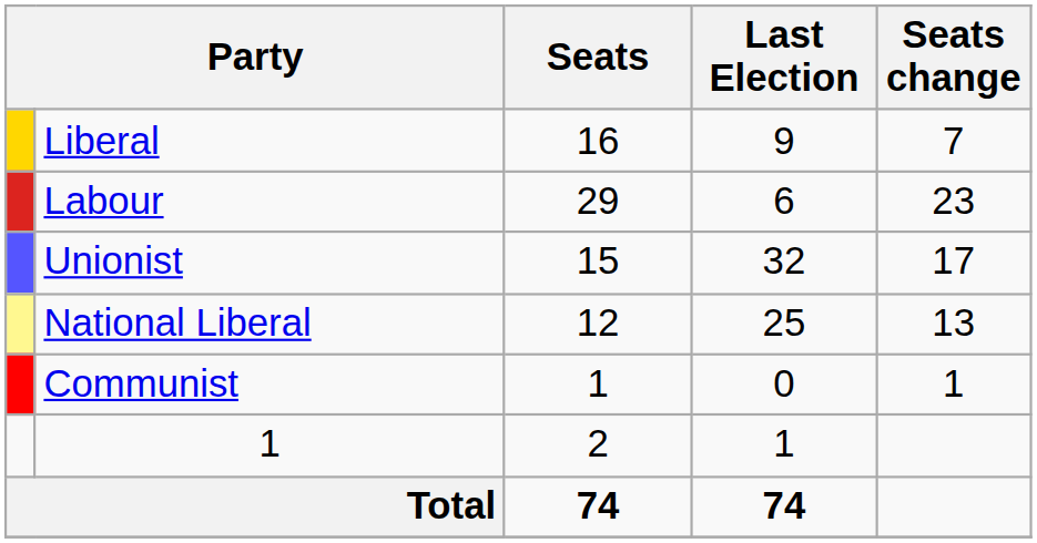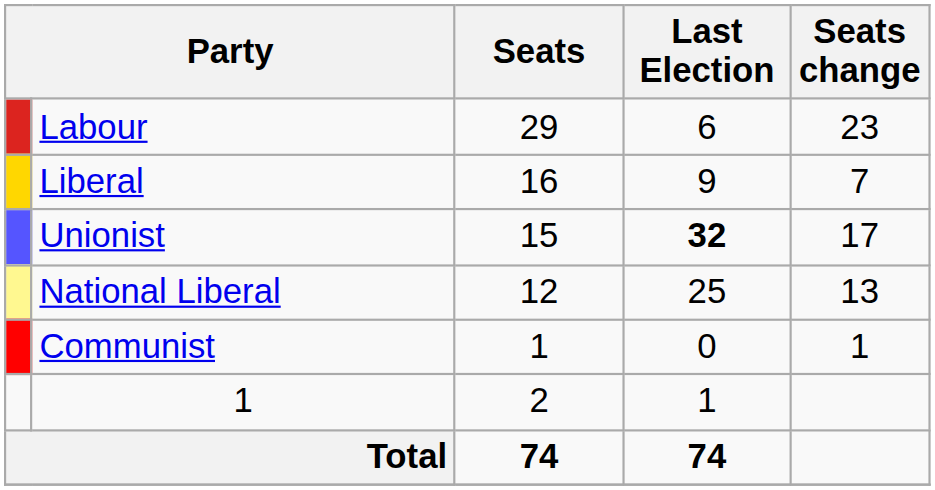 <table class="wikitable sortable">
 <tr>
 <th style="width:200px"  colspan=2>Party</th>
 <th style="width:70px;">Seats</th>
 <th style="width:70px;">Last Election</th>
 <th style="width:40px;">Seats change</th>
+</tr>
+<tr>
+<td bgcolor="#DC241f"></td>
+<td><a href='#'>Labour</a></td>
+<td align=center>29</td>
+<td align=center>6</td>
+<td align=center> 23</td>
 </tr>
 <tr>
 <td bgcolor="#FFD700"></td>
 <td><a href='#'>Liberal</a></td>
 <td align=center>16</td>
 <td align=center>9</td>
 <td align=center> 7</td>
 </tr>
 <tr>
-<td bgcolor="#DC241f"></td>
-<td><a href='#'>Labour</a></td>
-<td align=center>29</td>
-<td align=center>6</td>
-<td align=center> 23</td>
-</tr>
-<tr>
 <td bgcolor="#5555FF"></td>
 <td><a href='#'>Unionist</a></td>
 <td align=center>15</td>
-<td align=center>32</td>
+<td align=center><strong>32</strong></td>
 <td align=center> 17</td>
 </tr>
 <tr>
 <td bgcolor="#FFF890"></td>
 <td><a href='#'>National Liberal</a></td>
 <td align=center>12</td>
 <td align=center>25</td>
 <td align=center> 13</td>
 </tr>
 <tr>
 <td bgcolor="#FF0000"></td>
 <td><a href='#'>Communist</a></td>
 <td align=center>1</td>
 <td align=center>0</td>
 <td align=center> 1</td>
 </tr>
 <tr>
 <td></td>
 <td align=center>1</td>
 <td align=center>2</td>
 <td align=center> 1</td>
 </tr>
 <tr>
 <th colspan=2 style=text-align:right>Total</th>
 <td align=center><strong>74</strong></td>
 <td align=center><strong>74</strong></td>
 <td align=center></td>
 </tr>
 <tr>
 </tr>
 </table>
